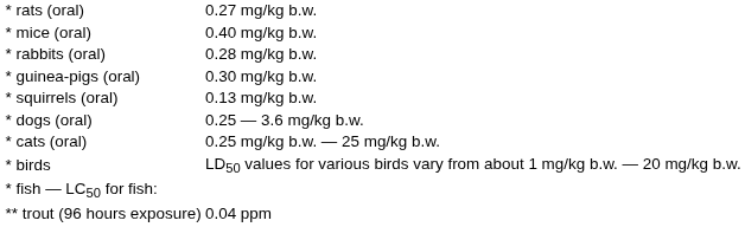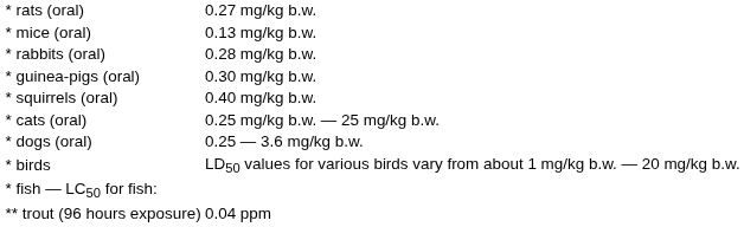 <table>
 <tr>
 <td>* rats (oral)</td>
 <td>0.27 mg/kg b.w.</td>
 </tr>
 <tr>
 <td>* mice (oral)</td>
-<td>0.40 mg/kg b.w.</td>
+<td>0.13 mg/kg b.w.</td>
 </tr>
 <tr>
 <td>* rabbits (oral)</td>
 <td>0.28 mg/kg b.w.</td>
 </tr>
 <tr>
 <td>* guinea-pigs (oral)</td>
 <td>0.30 mg/kg b.w.</td>
 </tr>
 <tr>
 <td>* squirrels (oral)</td>
-<td>0.13 mg/kg b.w.</td>
+<td>0.40 mg/kg b.w.</td>
+</tr>
+<tr>
+<td>* cats (oral)</td>
+<td>0.25 mg/kg b.w. — 25 mg/kg b.w.</td>
 </tr>
 <tr>
 <td>* dogs (oral)</td>
 <td>0.25 — 3.6 mg/kg b.w.</td>
-</tr>
-<tr>
-<td>* cats (oral)</td>
-<td>0.25 mg/kg b.w. — 25 mg/kg b.w.</td>
 </tr>
 <tr>
 <td>* birds</td>
 <td>LD<sub>50</sub> values for various birds vary from about 1 mg/kg b.w. — 20 mg/kg b.w.</td>
 </tr>
 <tr>
 <td>* fish — LC<sub>50</sub> for fish:</td>
 </tr>
 <tr>
 <td>** trout (96 hours exposure)</td>
 <td>0.04 ppm</td>
 </tr>
 <tr>
 </tr>
 </table>
